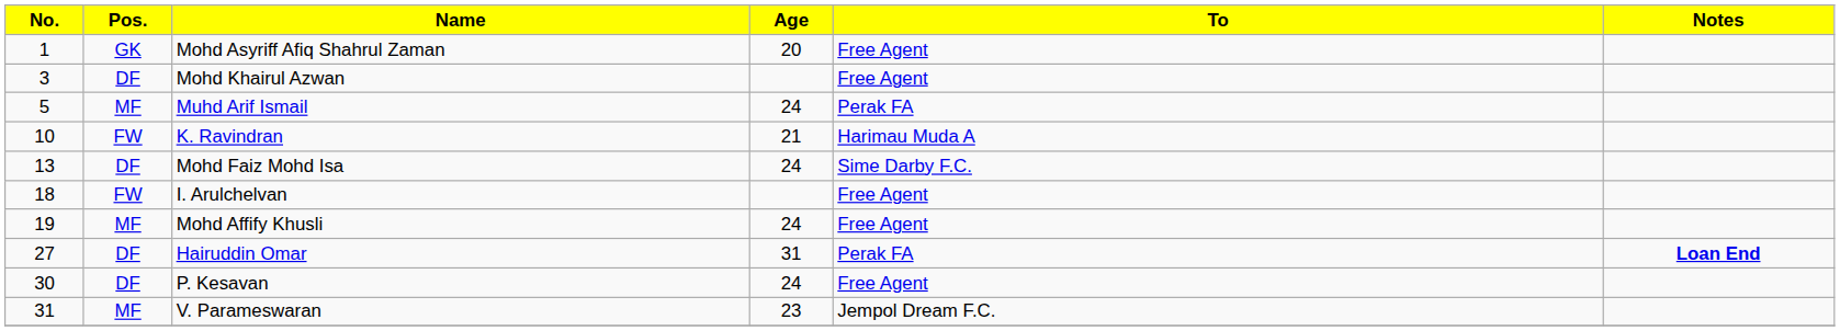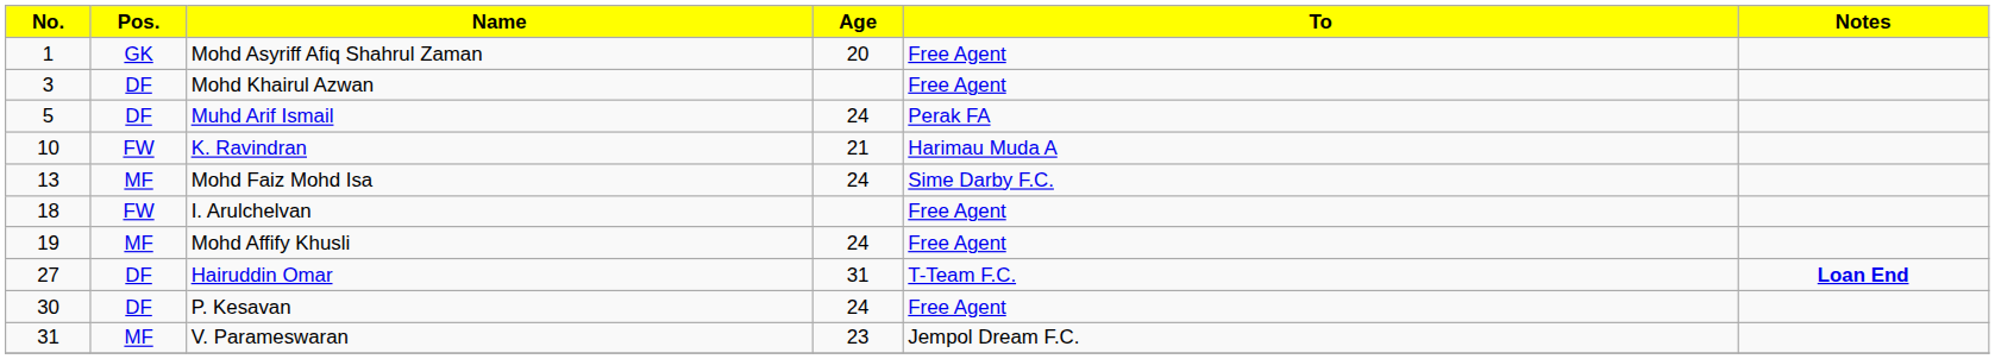 <table class="wikitable sortable" style="text-align:Center; font-size:90%; width:90%;">
 <tr>
 <th style="background:Yellow; color:Black; width:2%">No.</th>
 <th style="background:Yellow; color:Black; width:2%">Pos.</th>
 <th style="background:Yellow; color:Black; width:15%">Name</th>
 <th style="background:Yellow; color:Black; width:2%">Age</th>
 <th style="background:Yellow; color:Black; width:20%">To</th>
 <th style="background:Yellow; color:Black; width:6%">Notes</th>
 </tr>
 <tr>
 <td>1</td>
 <td><a href='#'>GK</a></td>
 <td align=left> Mohd Asyriff Afiq Shahrul Zaman</td>
 <td>20</td>
 <td align=left> <a href='#'>Free Agent</a></td>
 <td></td>
 </tr>
 <tr>
 <td>3</td>
 <td><a href='#'>DF</a></td>
 <td align=left> Mohd Khairul Azwan</td>
 <td></td>
 <td align=left> <a href='#'>Free Agent</a></td>
 <td></td>
 </tr>
 <tr>
 <td>5</td>
-<td><a href='#'>MF</a></td>
+<td><a href='#'>DF</a></td>
 <td align=left> <a href='#'>Muhd Arif Ismail</a></td>
 <td>24</td>
 <td align=left> <a href='#'>Perak FA</a></td>
 <td></td>
 </tr>
 <tr>
 <td>10</td>
 <td><a href='#'>FW</a></td>
 <td align=left> <a href='#'>K. Ravindran</a></td>
 <td>21</td>
 <td align=left> <a href='#'>Harimau Muda A</a></td>
 <td></td>
 </tr>
 <tr>
 <td>13</td>
-<td><a href='#'>DF</a></td>
+<td><a href='#'>MF</a></td>
 <td align=left> Mohd Faiz Mohd Isa</td>
 <td>24</td>
 <td align=left> <a href='#'>Sime Darby F.C.</a></td>
 <td></td>
 </tr>
 <tr>
 <td>18</td>
 <td><a href='#'>FW</a></td>
 <td align=left> I. Arulchelvan</td>
 <td></td>
 <td align=left> <a href='#'>Free Agent</a></td>
 <td></td>
 </tr>
 <tr>
 <td>19</td>
 <td><a href='#'>MF</a></td>
 <td align=left> Mohd Affify Khusli</td>
 <td>24</td>
 <td align=left> <a href='#'>Free Agent</a></td>
 <td></td>
 </tr>
 <tr>
 <td>27</td>
 <td><a href='#'>DF</a></td>
 <td align=left> <a href='#'>Hairuddin Omar</a></td>
 <td>31</td>
-<td align=left> <a href='#'>Perak FA</a></td>
+<td align=left> <a href='#'>T-Team F.C.</a></td>
 <td><strong><a href='#'>Loan End</a></strong></td>
 </tr>
 <tr>
 <td>30</td>
 <td><a href='#'>DF</a></td>
 <td align=left> P. Kesavan</td>
 <td>24</td>
 <td align=left> <a href='#'>Free Agent</a></td>
 <td></td>
 </tr>
 <tr>
 <td>31</td>
 <td><a href='#'>MF</a></td>
 <td align=left> V. Parameswaran</td>
 <td>23</td>
 <td align=left> Jempol Dream F.C.</td>
 <td></td>
 </tr>
 <tr>
 </tr>
 </table>
